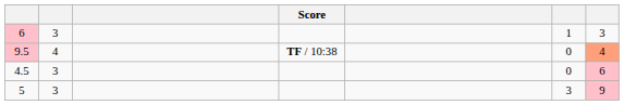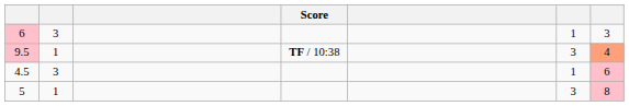 <table class="wikitable" style="text-align: center; font-size:90%" |>
 <tr>
 <th width="35"></th>
 <th width="35"></th>
 <th width="250"></th>
 <th width="75">Score</th>
 <th width="250"></th>
 <th width="35"></th>
 <th width="35"></th>
 </tr>
 <tr>
 <td bgcolor=pink>6</td>
 <td>3</td>
 <td style="text-align:left;"></td>
 <td></td>
 <td style="text-align:left;"><strong></strong></td>
 <td>1</td>
 <td>3</td>
 </tr>
 <tr>
 <td bgcolor=pink>9.5</td>
-<td>4</td>
+<td>1</td>
 <td style="text-align:left;"></td>
 <td><strong>TF</strong> / 10:38</td>
 <td style="text-align:left;"><strong></strong></td>
-<td>0</td>
+<td>3</td>
 <td style="background: lightsalmon;">4</td>
 </tr>
 <tr>
 <td>4.5</td>
 <td>3</td>
 <td style="text-align:left;"></td>
 <td></td>
 <td style="text-align:left;"><strong></strong></td>
-<td>0</td>
+<td>1</td>
 <td bgcolor=pink>6</td>
 </tr>
 <tr>
 <td>5</td>
-<td>3</td>
+<td>1</td>
 <td style="text-align:left;"><strong></strong></td>
 <td></td>
 <td style="text-align:left;"></td>
 <td>3</td>
-<td bgcolor=pink>9</td>
+<td bgcolor=pink>8</td>
 </tr>
 </table>
